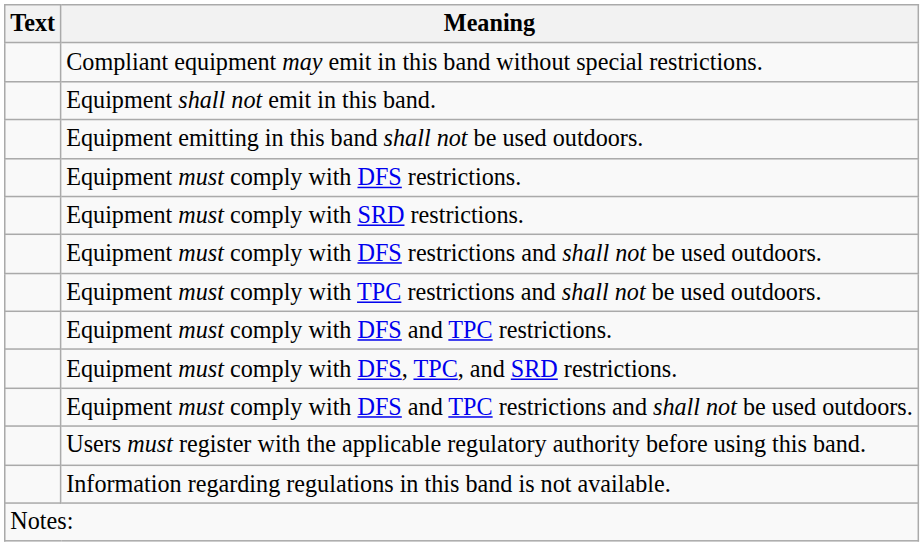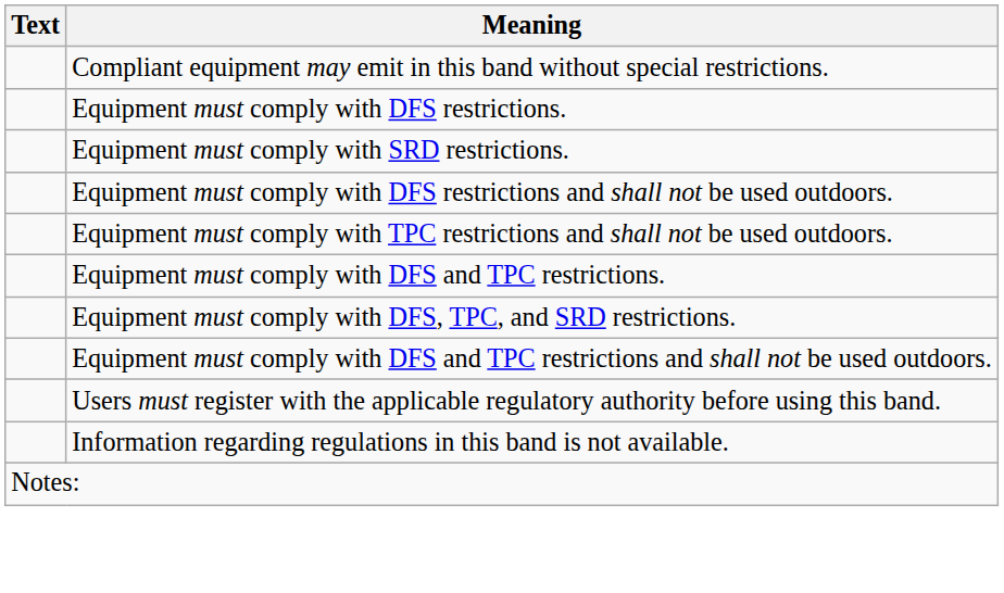 <table class="wikitable sticky-header">
 <tr>
 <th>Text</th>
 <th>Meaning</th>
 </tr>
 <tr>
 <td></td>
 <td>Compliant equipment <em>may</em> emit in this band without special restrictions.</td>
-</tr>
-<tr>
-<td></td>
-<td>Equipment <em>shall not</em> emit in this band.</td>
-</tr>
-<tr>
-<td></td>
-<td>Equipment emitting in this band <em>shall not</em> be used outdoors.</td>
 </tr>
 <tr>
 <td></td>
 <td>Equipment <em>must</em> comply with <a href='#'>DFS</a> restrictions.</td>
 </tr>
 <tr>
 <td></td>
 <td>Equipment <em>must</em> comply with <a href='#'>SRD</a> restrictions.</td>
 </tr>
 <tr>
 <td></td>
 <td>Equipment <em>must</em> comply with <a href='#'>DFS</a> restrictions and <em>shall not</em> be used outdoors.</td>
 </tr>
 <tr>
 <td></td>
 <td>Equipment <em>must</em> comply with <a href='#'>TPC</a> restrictions and <em>shall not</em> be used outdoors.</td>
 </tr>
 <tr>
 <td></td>
 <td>Equipment <em>must</em> comply with <a href='#'>DFS</a> and <a href='#'>TPC</a> restrictions.</td>
 </tr>
 <tr>
 <td></td>
 <td>Equipment <em>must</em> comply with <a href='#'>DFS</a>, <a href='#'>TPC</a>, and <a href='#'>SRD</a> restrictions.</td>
 </tr>
 <tr>
 <td></td>
 <td>Equipment <em>must</em> comply with <a href='#'>DFS</a> and <a href='#'>TPC</a> restrictions and <em>shall not</em> be used outdoors.</td>
 </tr>
 <tr>
 <td></td>
 <td>Users <em>must</em> register with the applicable regulatory authority before using this band.</td>
 </tr>
 <tr>
 <td></td>
 <td>Information regarding regulations in this band is not available.</td>
 </tr>
 <tr>
 <td colspan="2" style="text-align: left;">Notes: </td>
 </tr>
 </table>
